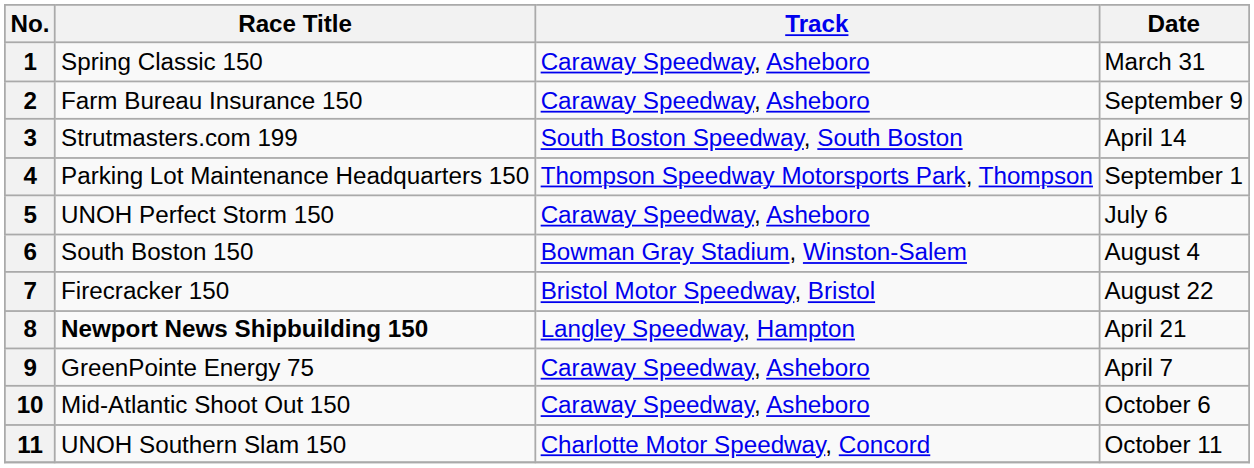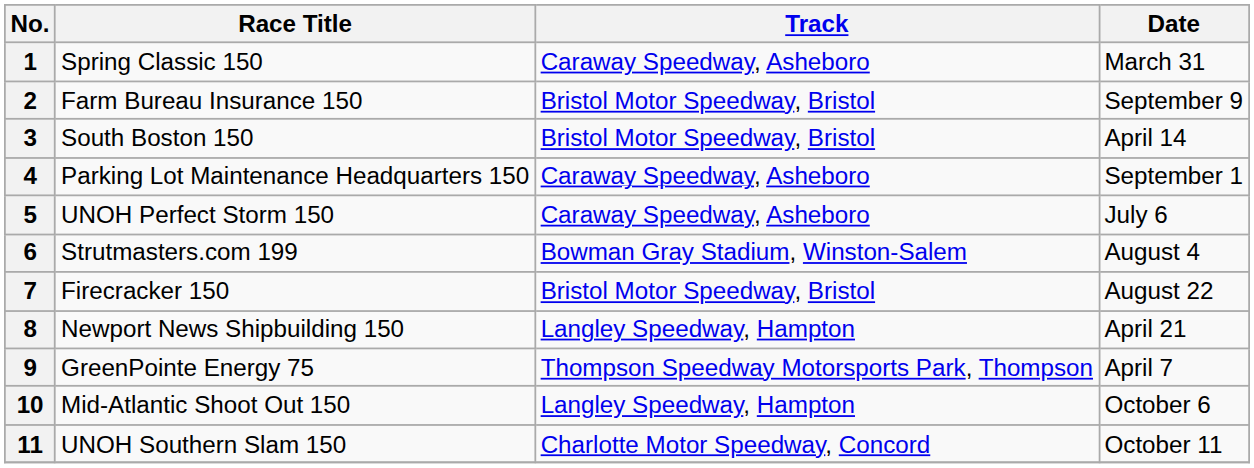 <table class="wikitable" style="font-size:85%;">
 <tr>
 <th>No.</th>
 <th>Race Title</th>
 <th><a href='#'>Track</a></th>
 <th>Date</th>
 </tr>
 <tr>
 <th>1</th>
 <td>Spring Classic 150</td>
 <td><a href='#'>Caraway Speedway</a>, <a href='#'>Asheboro</a></td>
 <td>March 31</td>
 </tr>
 <tr>
 <th>2</th>
 <td>Farm Bureau Insurance 150</td>
-<td><a href='#'>Caraway Speedway</a>, <a href='#'>Asheboro</a></td>
+<td><a href='#'>Bristol Motor Speedway</a>, <a href='#'>Bristol</a></td>
 <td>September 9</td>
 </tr>
 <tr>
 <th>3</th>
-<td>Strutmasters.com 199</td>
-<td><a href='#'>South Boston Speedway</a>, <a href='#'>South Boston</a></td>
+<td>South Boston 150</td>
+<td><a href='#'>Bristol Motor Speedway</a>, <a href='#'>Bristol</a></td>
 <td>April 14</td>
 </tr>
 <tr>
 <th>4</th>
 <td>Parking Lot Maintenance Headquarters 150</td>
-<td><a href='#'>Thompson Speedway Motorsports Park</a>, <a href='#'>Thompson</a></td>
+<td><a href='#'>Caraway Speedway</a>, <a href='#'>Asheboro</a></td>
 <td>September 1</td>
 </tr>
 <tr>
 <th>5</th>
 <td>UNOH Perfect Storm 150</td>
 <td><a href='#'>Caraway Speedway</a>, <a href='#'>Asheboro</a></td>
 <td>July 6</td>
 </tr>
 <tr>
 <th>6</th>
-<td>South Boston 150</td>
+<td>Strutmasters.com 199</td>
 <td><a href='#'>Bowman Gray Stadium</a>, <a href='#'>Winston-Salem</a></td>
 <td>August 4</td>
 </tr>
 <tr>
 <th>7</th>
 <td>Firecracker 150</td>
 <td><a href='#'>Bristol Motor Speedway</a>, <a href='#'>Bristol</a></td>
 <td>August 22</td>
 </tr>
 <tr>
 <th>8</th>
-<td><strong>Newport News Shipbuilding 150</strong></td>
+<td>Newport News Shipbuilding 150</td>
 <td><a href='#'>Langley Speedway</a>, <a href='#'>Hampton</a></td>
 <td>April 21</td>
 </tr>
 <tr>
 <th>9</th>
 <td>GreenPointe Energy 75</td>
-<td><a href='#'>Caraway Speedway</a>, <a href='#'>Asheboro</a></td>
+<td><a href='#'>Thompson Speedway Motorsports Park</a>, <a href='#'>Thompson</a></td>
 <td>April 7</td>
 </tr>
 <tr>
 <th>10</th>
 <td>Mid-Atlantic Shoot Out 150</td>
-<td><a href='#'>Caraway Speedway</a>, <a href='#'>Asheboro</a></td>
+<td><a href='#'>Langley Speedway</a>, <a href='#'>Hampton</a></td>
 <td>October 6</td>
 </tr>
 <tr>
 <th>11</th>
 <td>UNOH Southern Slam 150</td>
 <td><a href='#'>Charlotte Motor Speedway</a>, <a href='#'>Concord</a></td>
 <td>October 11</td>
 </tr>
 <tr>
 </tr>
 </table>
